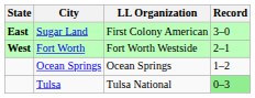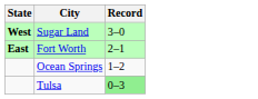 <table class="wikitable">
 <tr>
 <th>State</th>
 <th>City</th>
-<th>LL Organization</th>
 <th>Record</th>
 </tr>
 <tr bgcolor=#bbffbb>
-<td><strong> East</strong></td>
+<td><strong> West</strong></td>
 <td><a href='#'>Sugar Land</a></td>
-<td>First Colony American</td>
 <td>3–0</td>
 </tr>
 <tr bgcolor=#bbffbb>
-<td><strong> West</strong></td>
+<td><strong> East</strong></td>
 <td><a href='#'>Fort Worth</a></td>
-<td>Fort Worth Westside</td>
 <td>2–1</td>
 </tr>
 <tr>
 <td><strong></strong></td>
 <td><a href='#'>Ocean Springs</a></td>
-<td>Ocean Springs</td>
 <td>1–2</td>
 </tr>
 <tr>
 <td><strong></strong></td>
 <td><a href='#'>Tulsa</a></td>
-<td>Tulsa National</td>
 <td style="background: lightgreen;">0–3</td>
 </tr>
 </table>
